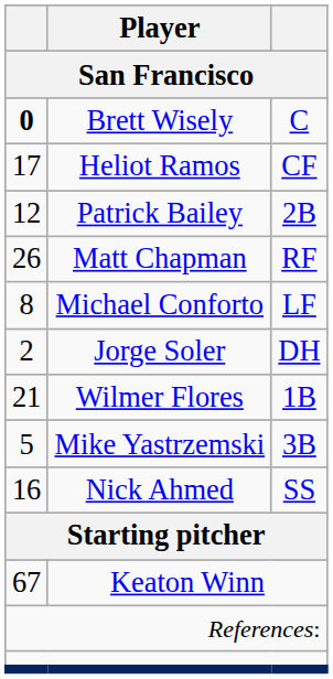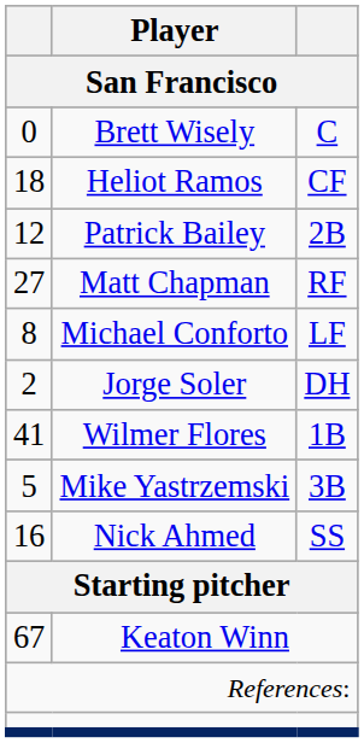 <table class="wikitable" style="text-align:center">
 <tr>
 <th></th>
 <th>Player</th>
 <th></th>
 </tr>
 <tr>
 <th colspan="3">San Francisco</th>
 </tr>
 <tr>
-<td><strong>0</strong></td>
+<td>0</td>
 <td><a href='#'>Brett Wisely</a></td>
 <td><a href='#'>C</a></td>
 </tr>
 <tr>
-<td>17</td>
+<td>18</td>
 <td><a href='#'>Heliot Ramos</a></td>
 <td><a href='#'>CF</a></td>
 </tr>
 <tr>
 <td>12</td>
 <td><a href='#'>Patrick Bailey</a></td>
 <td><a href='#'>2B</a></td>
 </tr>
 <tr>
-<td>26</td>
+<td>27</td>
 <td><a href='#'>Matt Chapman</a></td>
 <td><a href='#'>RF</a></td>
 </tr>
 <tr>
 <td>8</td>
 <td><a href='#'>Michael Conforto</a></td>
 <td><a href='#'>LF</a></td>
 </tr>
 <tr>
 <td>2</td>
 <td><a href='#'>Jorge Soler</a></td>
 <td><a href='#'>DH</a></td>
 </tr>
 <tr>
-<td>21</td>
+<td>41</td>
 <td><a href='#'>Wilmer Flores</a></td>
 <td><a href='#'>1B</a></td>
 </tr>
 <tr>
 <td>5</td>
 <td><a href='#'>Mike Yastrzemski</a></td>
 <td><a href='#'>3B</a></td>
 </tr>
 <tr>
 <td>16</td>
 <td><a href='#'>Nick Ahmed</a></td>
 <td><a href='#'>SS</a></td>
 </tr>
 <tr>
 <th colspan="4">Starting pitcher</th>
 </tr>
 <tr>
 <td>67</td>
 <td colspan="2"><a href='#'>Keaton Winn</a></td>
 </tr>
 <tr>
 <td style="text-align:right"; colspan="4"><small><em>References</em>: </small></td>
 </tr>
 <tr>
 <td style="border-bottom:#042462 5px solid;" colspan="4"></td>
 </tr>
 </table>
